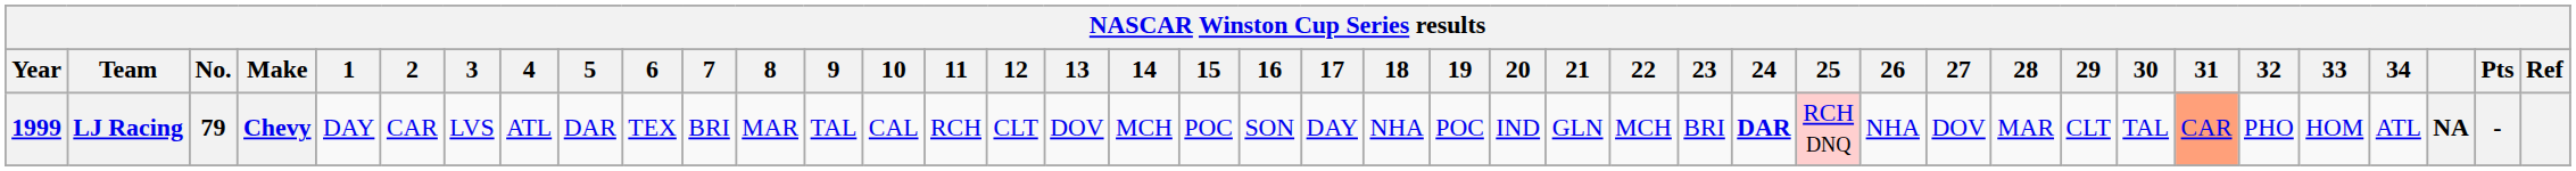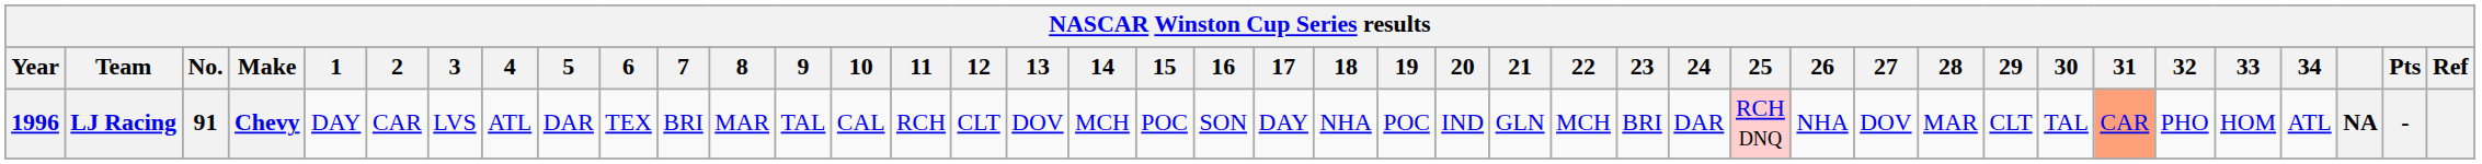 <table class="wikitable" style="text-align:center; font-size:75%">
 <tr>
 <th colspan=45><a href='#'>NASCAR</a> <a href='#'>Winston Cup Series</a> results</th>
 </tr>
 <tr>
 <th>Year</th>
 <th>Team</th>
 <th>No.</th>
 <th>Make</th>
 <th>1</th>
 <th>2</th>
 <th>3</th>
 <th>4</th>
 <th>5</th>
 <th>6</th>
 <th>7</th>
 <th>8</th>
 <th>9</th>
 <th>10</th>
 <th>11</th>
 <th>12</th>
 <th>13</th>
 <th>14</th>
 <th>15</th>
 <th>16</th>
 <th>17</th>
 <th>18</th>
 <th>19</th>
 <th>20</th>
 <th>21</th>
 <th>22</th>
 <th>23</th>
 <th>24</th>
 <th>25</th>
 <th>26</th>
 <th>27</th>
 <th>28</th>
 <th>29</th>
 <th>30</th>
 <th>31</th>
 <th>32</th>
 <th>33</th>
 <th>34</th>
 <th></th>
 <th>Pts</th>
 <th>Ref</th>
 </tr>
 <tr>
-<th><a href='#'>1999</a></th>
+<th><a href='#'>1996</a></th>
 <th><a href='#'>LJ Racing</a></th>
-<th>79</th>
+<th>91</th>
 <th><a href='#'>Chevy</a></th>
 <td><a href='#'>DAY</a></td>
 <td><a href='#'>CAR</a></td>
 <td><a href='#'>LVS</a></td>
 <td><a href='#'>ATL</a></td>
 <td><a href='#'>DAR</a></td>
 <td><a href='#'>TEX</a></td>
 <td><a href='#'>BRI</a></td>
 <td><a href='#'>MAR</a></td>
 <td><a href='#'>TAL</a></td>
 <td><a href='#'>CAL</a></td>
 <td><a href='#'>RCH</a></td>
 <td><a href='#'>CLT</a></td>
 <td><a href='#'>DOV</a></td>
 <td><a href='#'>MCH</a></td>
 <td><a href='#'>POC</a></td>
 <td><a href='#'>SON</a></td>
 <td><a href='#'>DAY</a></td>
 <td><a href='#'>NHA</a></td>
 <td><a href='#'>POC</a></td>
 <td><a href='#'>IND</a></td>
 <td><a href='#'>GLN</a></td>
 <td><a href='#'>MCH</a></td>
 <td><a href='#'>BRI</a></td>
-<td><strong><a href='#'>DAR</a></strong></td>
+<td><a href='#'>DAR</a></td>
 <td style="background:#FFCFCF;"><a href='#'>RCH</a><br><small>DNQ</small></td>
 <td><a href='#'>NHA</a></td>
 <td><a href='#'>DOV</a></td>
 <td><a href='#'>MAR</a></td>
 <td><a href='#'>CLT</a></td>
 <td><a href='#'>TAL</a></td>
 <td style="background: lightsalmon;"><a href='#'>CAR</a></td>
 <td><a href='#'>PHO</a></td>
 <td><a href='#'>HOM</a></td>
 <td><a href='#'>ATL</a></td>
 <th>NA</th>
 <th>-</th>
 <th></th>
 </tr>
 </table>
